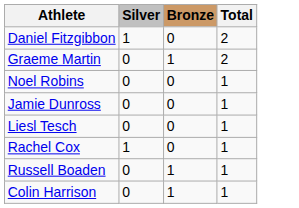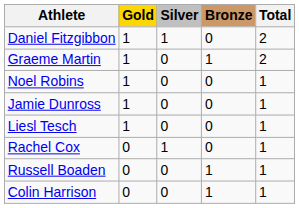 <table class="wikitable sortable" style="font-size:90%">
 <tr>
 <th>Athlete</th>
+<td align=center bgcolor="gold"><strong>Gold</strong></td>
 <td align=center bgcolor="silver"><strong>Silver</strong></td>
 <td align=center bgcolor="CC9966"><strong>Bronze</strong></td>
 <th>Total</th>
 </tr>
 <tr>
 <td><a href='#'>Daniel Fitzgibbon</a></td>
 <td>1</td>
+<td>1</td>
 <td>0</td>
 <td>2</td>
 </tr>
 <tr>
 <td><a href='#'>Graeme Martin</a></td>
+<td>1</td>
 <td>0</td>
 <td>1</td>
 <td>2</td>
 </tr>
 <tr>
 <td><a href='#'>Noel Robins</a></td>
+<td>1</td>
 <td>0</td>
 <td>0</td>
 <td>1</td>
 </tr>
 <tr>
 <td><a href='#'>Jamie Dunross</a></td>
+<td>1</td>
 <td>0</td>
 <td>0</td>
 <td>1</td>
 </tr>
 <tr>
 <td><a href='#'>Liesl Tesch</a></td>
+<td>1</td>
 <td>0</td>
 <td>0</td>
 <td>1</td>
 </tr>
 <tr>
 <td><a href='#'>Rachel Cox</a></td>
+<td>0</td>
 <td>1</td>
 <td>0</td>
 <td>1</td>
 </tr>
 <tr>
 <td><a href='#'>Russell Boaden</a></td>
 <td>0</td>
+<td>0</td>
 <td>1</td>
 <td>1</td>
 </tr>
 <tr>
 <td><a href='#'>Colin Harrison</a></td>
 <td>0</td>
+<td>0</td>
 <td>1</td>
 <td>1</td>
 </tr>
 </table>
